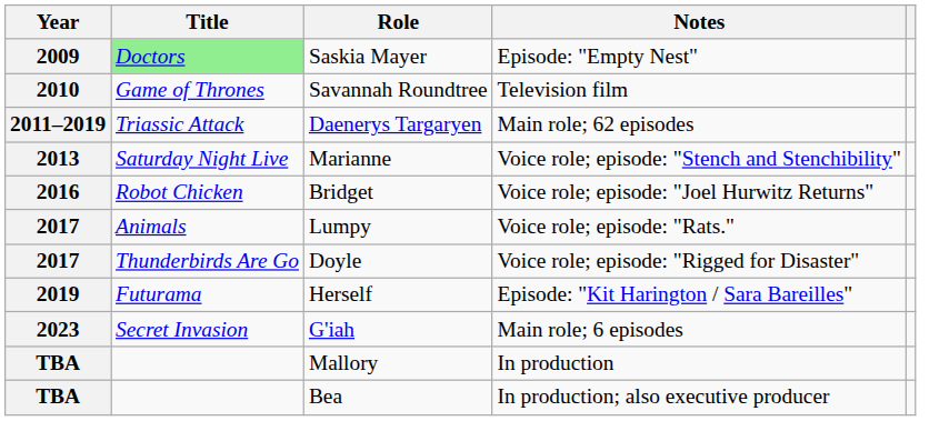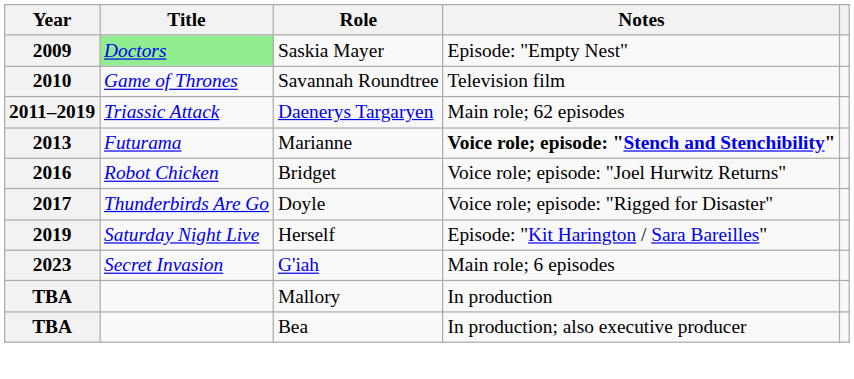 <table class="wikitable sortable plainrowheaders">
 <tr>
 <th scope="col">Year</th>
 <th scope="col">Title</th>
 <th scope="col">Role</th>
 <th scope="col" class="unsortable">Notes</th>
 <th scope="col" class="unsortable"></th>
 </tr>
 <tr>
 <th scope="row">2009</th>
 <td style="background: lightgreen;"><em><a href='#'>Doctors</a></em></td>
 <td>Saskia Mayer</td>
 <td>Episode: "Empty Nest"</td>
 <td style="text-align:center;"></td>
 </tr>
 <tr>
 <th scope="row">2010</th>
 <td><em><a href='#'>Game of Thrones</a></em></td>
 <td>Savannah Roundtree</td>
 <td>Television film</td>
 <td style="text-align:center;"></td>
 </tr>
 <tr>
 <th scope="row">2011–2019</th>
 <td><em><a href='#'>Triassic Attack</a></em></td>
 <td><a href='#'>Daenerys Targaryen</a></td>
 <td>Main role; 62 episodes</td>
 <td style="text-align:center;"></td>
 </tr>
 <tr>
 <th scope="row">2013</th>
-<td><em><a href='#'>Saturday Night Live</a></em></td>
+<td><em><a href='#'>Futurama</a></em></td>
 <td>Marianne</td>
-<td>Voice role; episode: "<a href='#'>Stench and Stenchibility</a>"</td>
+<td><strong>Voice role; episode: "<a href='#'>Stench and Stenchibility</a>"</strong></td>
 <td style="text-align:center;"></td>
 </tr>
 <tr>
 <th scope="row">2016</th>
 <td><em><a href='#'>Robot Chicken</a></em></td>
 <td>Bridget</td>
 <td>Voice role; episode: "Joel Hurwitz Returns"</td>
 <td style="text-align:center;"></td>
 </tr>
 <tr>
 <th scope="row">2017</th>
-<td><em><a href='#'>Animals</a></em></td>
-<td>Lumpy</td>
-<td>Voice role; episode: "Rats."</td>
-<td style="text-align:center;"></td>
-</tr>
-<tr>
-<th scope="row">2017</th>
 <td><em><a href='#'>Thunderbirds Are Go</a></em></td>
 <td>Doyle</td>
 <td>Voice role; episode: "Rigged for Disaster"</td>
 <td style="text-align:center;"></td>
 </tr>
 <tr>
 <th scope="row">2019</th>
-<td><em><a href='#'>Futurama</a></em></td>
+<td><em><a href='#'>Saturday Night Live</a></em></td>
 <td>Herself</td>
 <td>Episode: "<a href='#'>Kit Harington</a> / <a href='#'>Sara Bareilles</a>"</td>
 <td style="text-align:center;"></td>
 </tr>
 <tr>
 <th scope="row">2023</th>
 <td><em><a href='#'>Secret Invasion</a></em></td>
 <td><a href='#'>G'iah</a></td>
 <td>Main role; 6 episodes</td>
 <td style="text-align:center;"></td>
 </tr>
 <tr>
 <th scope="row">TBA</th>
 <td></td>
 <td>Mallory</td>
 <td>In production</td>
 <td></td>
 </tr>
 <tr>
 <th scope="row">TBA</th>
 <td></td>
 <td>Bea</td>
 <td>In production; also executive producer</td>
 <td></td>
 </tr>
 </table>
